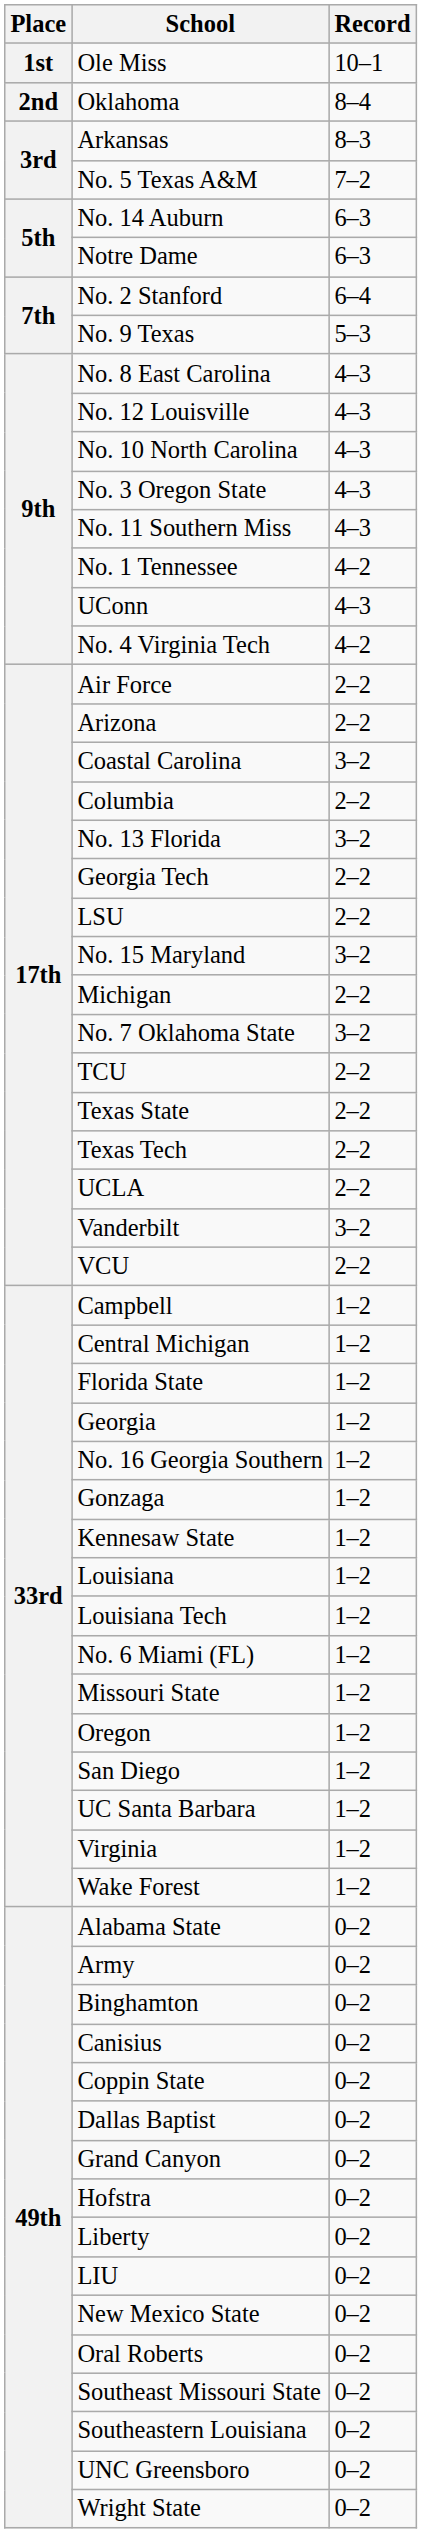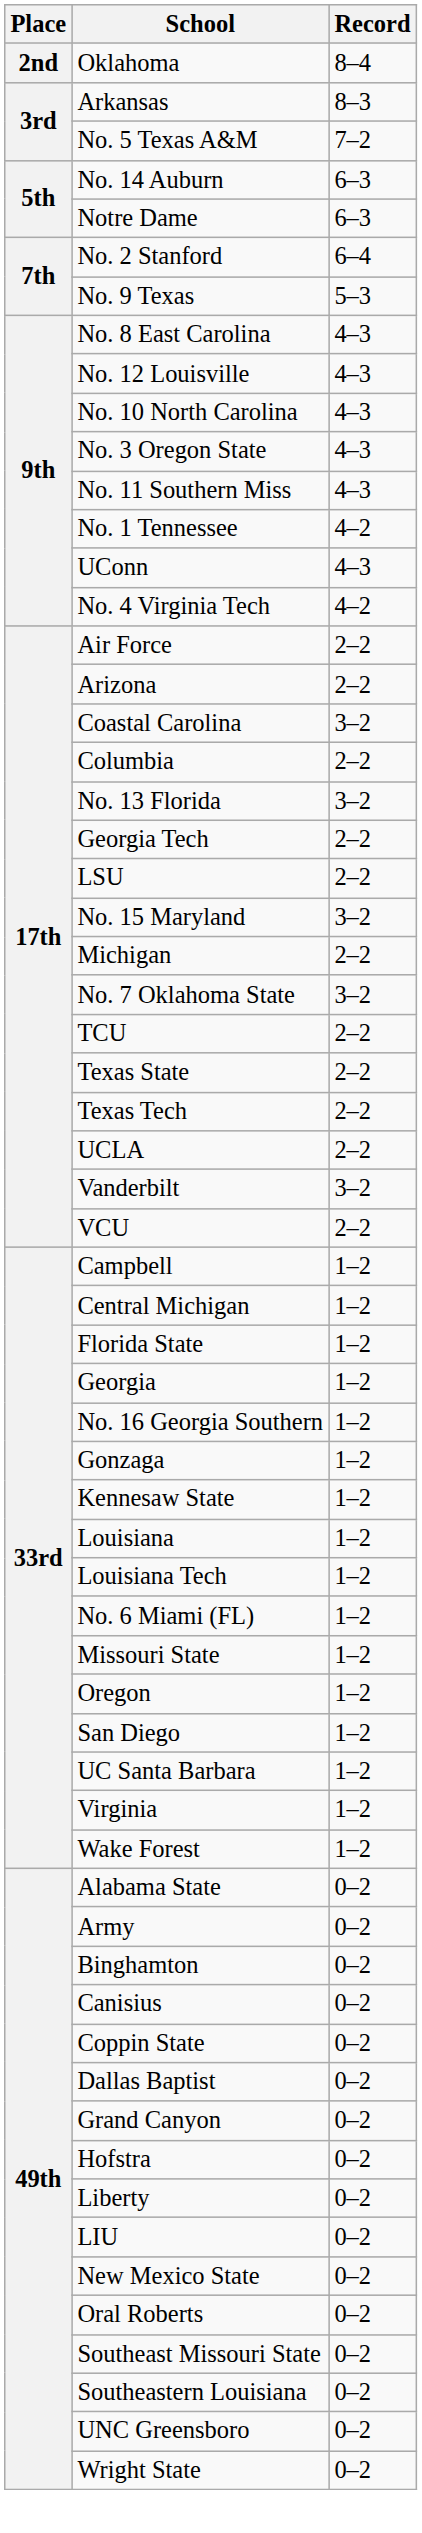 <table class="wikitable plainrowheaders">
 <tr>
 <th scope="col">Place</th>
 <th scope="col">School</th>
 <th scope="col">Record</th>
-</tr>
-<tr>
-<th scope="row" style="text-align:center;">1st</th>
-<td>Ole Miss</td>
-<td>10–1</td>
 </tr>
 <tr>
 <th scope="row" style="text-align:center;">2nd</th>
 <td>Oklahoma</td>
 <td>8–4</td>
 </tr>
 <tr>
 <th scope="row" rowspan="2" style="text-align:center;">3rd</th>
 <td>Arkansas</td>
 <td>8–3</td>
 </tr>
 <tr>
 <td>No. 5 Texas A&M</td>
 <td>7–2</td>
 </tr>
 <tr>
 <th scope="row" rowspan="2" style="text-align:center;">5th</th>
 <td>No. 14 Auburn</td>
 <td>6–3</td>
 </tr>
 <tr>
 <td>Notre Dame</td>
 <td>6–3</td>
 </tr>
 <tr>
 <th scope="row" rowspan="2" style="text-align:center;">7th</th>
 <td>No. 2 Stanford</td>
 <td>6–4</td>
 </tr>
 <tr>
 <td>No. 9 Texas</td>
 <td>5–3</td>
 </tr>
 <tr>
 <th scope="row" rowspan="8" style="text-align:center;">9th </th>
 <td>No. 8 East Carolina</td>
 <td>4–3</td>
 </tr>
 <tr>
 <td>No. 12 Louisville</td>
 <td>4–3</td>
 </tr>
 <tr>
 <td>No. 10 North Carolina</td>
 <td>4–3</td>
 </tr>
 <tr>
 <td>No. 3 Oregon State</td>
 <td>4–3</td>
 </tr>
 <tr>
 <td>No. 11 Southern Miss</td>
 <td>4–3</td>
 </tr>
 <tr>
 <td>No. 1 Tennessee</td>
 <td>4–2</td>
 </tr>
 <tr>
 <td>UConn</td>
 <td>4–3</td>
 </tr>
 <tr>
 <td>No. 4 Virginia Tech</td>
 <td>4–2</td>
 </tr>
 <tr>
 <th scope="row" rowspan="16" style="text-align:center;">17th </th>
 <td>Air Force</td>
 <td>2–2</td>
 </tr>
 <tr>
 <td>Arizona</td>
 <td>2–2</td>
 </tr>
 <tr>
 <td>Coastal Carolina</td>
 <td>3–2</td>
 </tr>
 <tr>
 <td>Columbia</td>
 <td>2–2</td>
 </tr>
 <tr>
 <td>No. 13 Florida</td>
 <td>3–2</td>
 </tr>
 <tr>
 <td>Georgia Tech</td>
 <td>2–2</td>
 </tr>
 <tr>
 <td>LSU</td>
 <td>2–2</td>
 </tr>
 <tr>
 <td>No. 15 Maryland</td>
 <td>3–2</td>
 </tr>
 <tr>
 <td>Michigan</td>
 <td>2–2</td>
 </tr>
 <tr>
 <td>No. 7 Oklahoma State</td>
 <td>3–2</td>
 </tr>
 <tr>
 <td>TCU</td>
 <td>2–2</td>
 </tr>
 <tr>
 <td>Texas State</td>
 <td>2–2</td>
 </tr>
 <tr>
 <td>Texas Tech</td>
 <td>2–2</td>
 </tr>
 <tr>
 <td>UCLA</td>
 <td>2–2</td>
 </tr>
 <tr>
 <td>Vanderbilt</td>
 <td>3–2</td>
 </tr>
 <tr>
 <td>VCU</td>
 <td>2–2</td>
 </tr>
 <tr>
 <th scope="row" rowspan="16" style="text-align:center;">33rd</th>
 <td>Campbell</td>
 <td>1–2</td>
 </tr>
 <tr>
 <td>Central Michigan</td>
 <td>1–2</td>
 </tr>
 <tr>
 <td>Florida State</td>
 <td>1–2</td>
 </tr>
 <tr>
 <td>Georgia</td>
 <td>1–2</td>
 </tr>
 <tr>
 <td>No. 16 Georgia Southern</td>
 <td>1–2</td>
 </tr>
 <tr>
 <td>Gonzaga</td>
 <td>1–2</td>
 </tr>
 <tr>
 <td>Kennesaw State</td>
 <td>1–2</td>
 </tr>
 <tr>
 <td>Louisiana</td>
 <td>1–2</td>
 </tr>
 <tr>
 <td>Louisiana Tech</td>
 <td>1–2</td>
 </tr>
 <tr>
 <td>No. 6 Miami (FL)</td>
 <td>1–2</td>
 </tr>
 <tr>
 <td>Missouri State</td>
 <td>1–2</td>
 </tr>
 <tr>
 <td>Oregon</td>
 <td>1–2</td>
 </tr>
 <tr>
 <td>San Diego</td>
 <td>1–2</td>
 </tr>
 <tr>
 <td>UC Santa Barbara</td>
 <td>1–2</td>
 </tr>
 <tr>
 <td>Virginia</td>
 <td>1–2</td>
 </tr>
 <tr>
 <td>Wake Forest</td>
 <td>1–2</td>
 </tr>
 <tr>
 <th scope="row" rowspan="16" style="text-align:center;">49th</th>
 <td>Alabama State</td>
 <td>0–2</td>
 </tr>
 <tr>
 <td>Army</td>
 <td>0–2</td>
 </tr>
 <tr>
 <td>Binghamton</td>
 <td>0–2</td>
 </tr>
 <tr>
 <td>Canisius</td>
 <td>0–2</td>
 </tr>
 <tr>
 <td>Coppin State</td>
 <td>0–2</td>
 </tr>
 <tr>
 <td>Dallas Baptist</td>
 <td>0–2</td>
 </tr>
 <tr>
 <td>Grand Canyon</td>
 <td>0–2</td>
 </tr>
 <tr>
 <td>Hofstra</td>
 <td>0–2</td>
 </tr>
 <tr>
 <td>Liberty</td>
 <td>0–2</td>
 </tr>
 <tr>
 <td>LIU</td>
 <td>0–2</td>
 </tr>
 <tr>
 <td>New Mexico State</td>
 <td>0–2</td>
 </tr>
 <tr>
 <td>Oral Roberts</td>
 <td>0–2</td>
 </tr>
 <tr>
 <td>Southeast Missouri State</td>
 <td>0–2</td>
 </tr>
 <tr>
 <td>Southeastern Louisiana</td>
 <td>0–2</td>
 </tr>
 <tr>
 <td>UNC Greensboro</td>
 <td>0–2</td>
 </tr>
 <tr>
 <td>Wright State</td>
 <td>0–2</td>
 </tr>
 </table>
